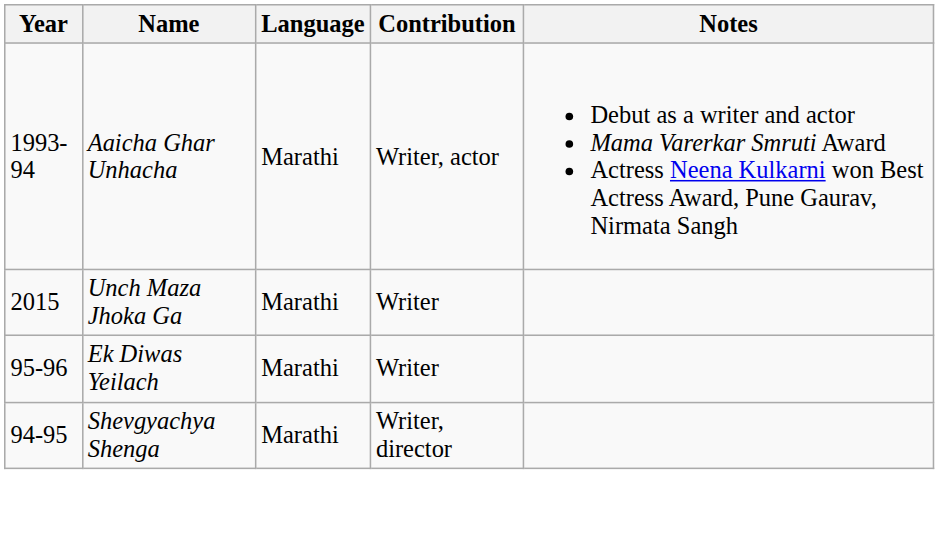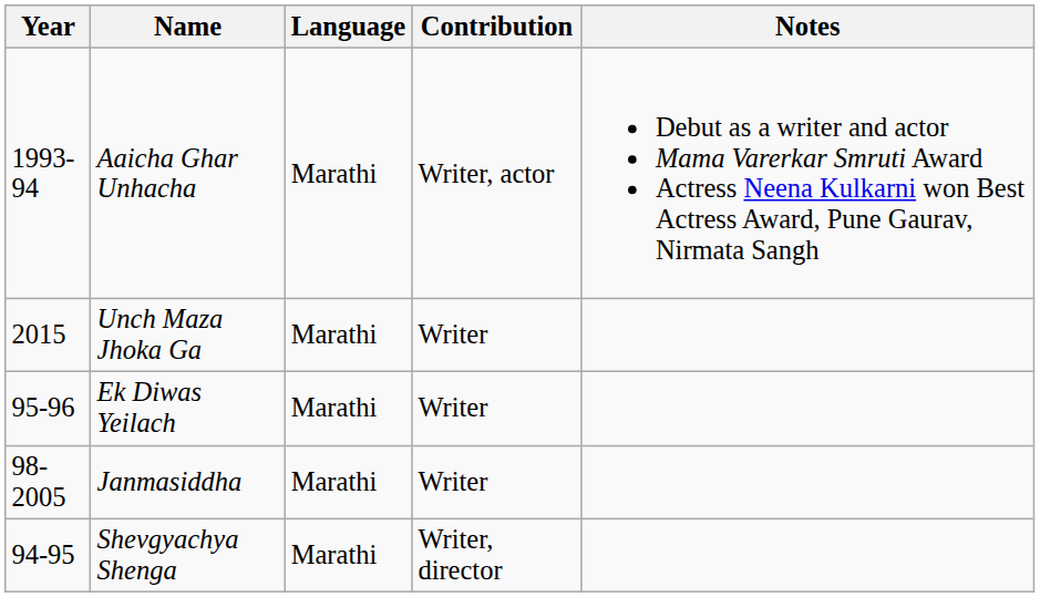 <table class="wikitable">
 <tr>
 <th>Year</th>
 <th>Name</th>
 <th>Language</th>
 <th>Contribution</th>
 <th>Notes</th>
 </tr>
 <tr>
 <td>1993-94</td>
 <td><em>Aaicha Ghar Unhacha</em></td>
 <td>Marathi</td>
 <td>Writer, actor</td>
 <td><br><ul><li>Debut as a writer and actor</li><li><em>Mama Varerkar Smruti</em> Award</li><li>Actress <a href='#'>Neena Kulkarni</a> won Best Actress Award, Pune Gaurav, Nirmata Sangh</li></ul></td>
 </tr>
 <tr>
 <td>2015</td>
 <td><em>Unch Maza Jhoka Ga</em></td>
 <td>Marathi</td>
 <td>Writer</td>
 <td></td>
 </tr>
 <tr>
 <td>95-96</td>
 <td><em>Ek Diwas Yeilach</em></td>
 <td>Marathi</td>
 <td>Writer</td>
 <td></td>
 </tr>
 <tr>
+<td>98-2005</td>
+<td><em>Janmasiddha</em></td>
+<td>Marathi</td>
+<td>Writer</td>
+<td></td>
+</tr>
+<tr>
 <td>94-95</td>
 <td><em>Shevgyachya Shenga</em></td>
 <td>Marathi</td>
 <td>Writer, director</td>
 <td></td>
 </tr>
 </table>
